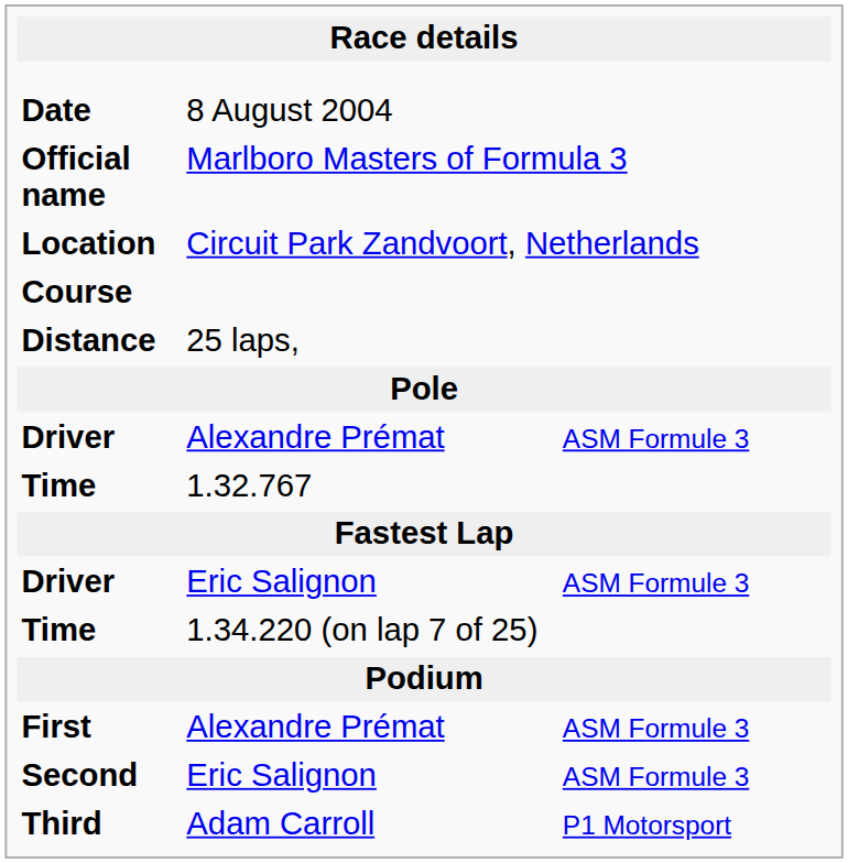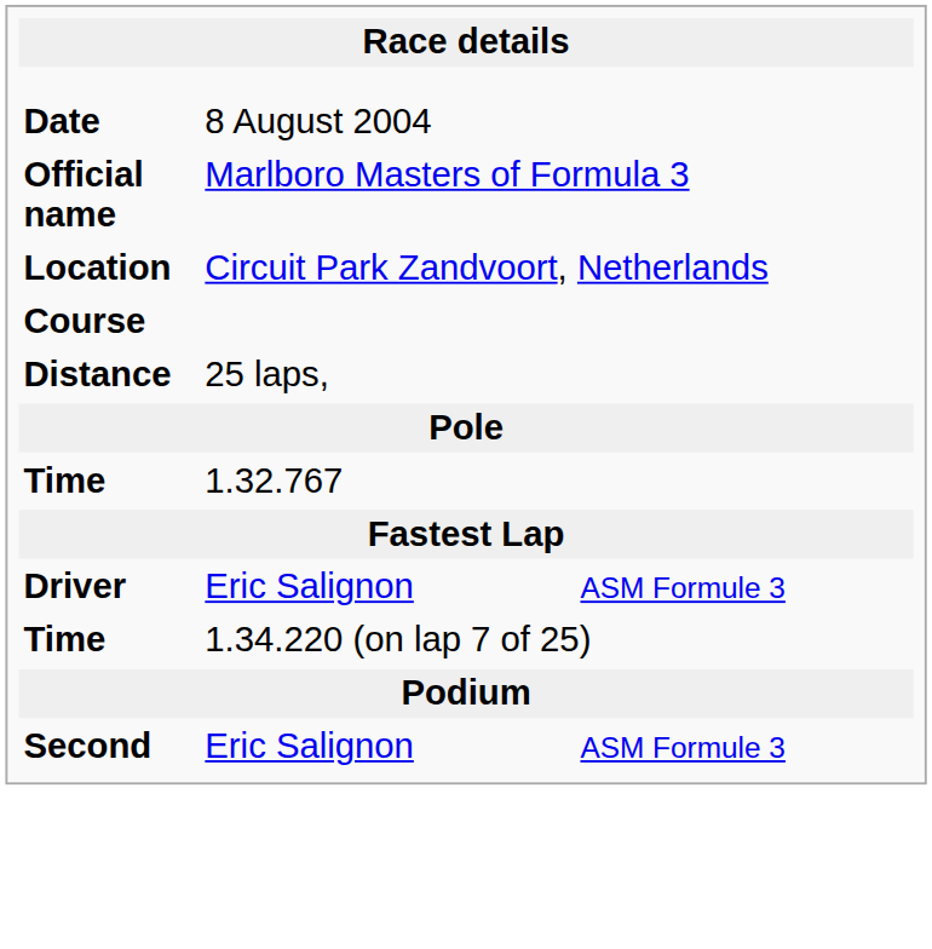 <table class="infobox" align="right" cellpadding="2" style="float:right; width: 26em; ">
 <tr>
 <th colspan="3" style="background:#efefef;">Race details</th>
 </tr>
 <tr>
 <td colspan="3" style="text-align:center;"></td>
 </tr>
 <tr>
 <td colspan="3" style="text-align:center;"></td>
 </tr>
 <tr>
 <td style="width: 20%;"><strong>Date</strong></td>
 <td>8 August 2004</td>
 </tr>
 <tr>
 <td><strong>Official name</strong></td>
 <td colspan=2><a href='#'>Marlboro Masters of Formula 3</a></td>
 </tr>
 <tr>
 <td><strong>Location</strong></td>
 <td colspan=2><a href='#'>Circuit Park Zandvoort</a>, <a href='#'>Netherlands</a></td>
 </tr>
 <tr>
 <td><strong>Course</strong></td>
 <td colspan=2></td>
 </tr>
 <tr>
 <td><strong>Distance</strong></td>
 <td colspan=2>25 laps, </td>
 </tr>
 <tr>
 <th colspan="3" style="background:#efefef;">Pole</th>
 </tr>
 <tr>
-<td><strong>Driver</strong></td>
-<td> <a href='#'>Alexandre Prémat</a></td>
-<td><small><a href='#'>ASM Formule 3</a></small></td>
-</tr>
-<tr>
 <td><strong>Time</strong></td>
 <td colspan=2>1.32.767</td>
 </tr>
 <tr>
 <th colspan="3" style="background:#efefef;">Fastest Lap</th>
 </tr>
 <tr>
 <td><strong>Driver</strong></td>
 <td> <a href='#'>Eric Salignon</a></td>
 <td><small><a href='#'>ASM Formule 3</a></small></td>
 </tr>
 <tr>
 <td><strong>Time</strong></td>
 <td colspan=2>1.34.220 (on lap 7 of 25)</td>
 </tr>
 <tr>
 <th colspan="3" style="background:#efefef;">Podium</th>
 </tr>
 <tr>
-<td><strong>First</strong></td>
-<td> <a href='#'>Alexandre Prémat</a></td>
-<td><small><a href='#'>ASM Formule 3</a></small></td>
-</tr>
-<tr>
 <td><strong>Second</strong></td>
 <td> <a href='#'>Eric Salignon</a></td>
 <td><small><a href='#'>ASM Formule 3</a></small></td>
 </tr>
-<tr>
-<td><strong>Third</strong></td>
-<td> <a href='#'>Adam Carroll</a></td>
-<td><small><a href='#'>P1 Motorsport</a></small></td>
-</tr>
 </table>
